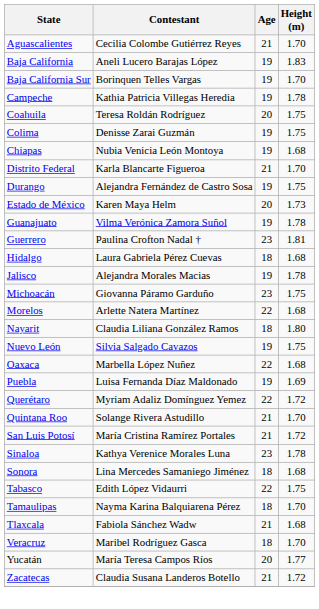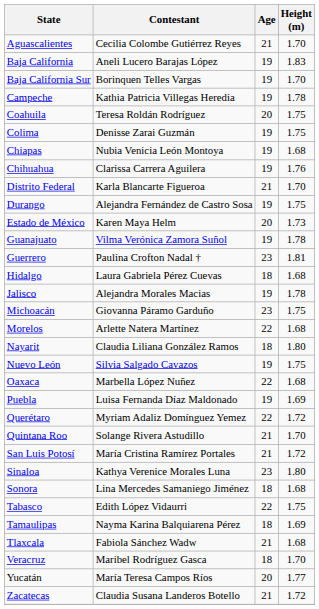 <table class="wikitable sortable" style="font-size:95%;">
 <tr>
 <th>State</th>
 <th>Contestant</th>
 <th>Age</th>
 <th>Height<br> (m)</th>
 </tr>
 <tr>
 <td> <a href='#'>Aguascalientes</a></td>
 <td>Cecilia Colombe Gutiérrez Reyes</td>
 <td align="center">21</td>
 <td align="center">1.70</td>
 </tr>
 <tr>
 <td> <a href='#'>Baja California</a></td>
 <td>Aneli Lucero Barajas López</td>
 <td align="center">19</td>
 <td align="center">1.83</td>
 </tr>
 <tr>
 <td> <a href='#'>Baja California Sur</a></td>
 <td>Borinquen Telles Vargas</td>
 <td align="center">19</td>
 <td align="center">1.70</td>
 </tr>
 <tr>
 <td> <a href='#'>Campeche</a></td>
 <td>Kathia Patricia Villegas Heredia</td>
 <td align="center">19</td>
 <td align="center">1.78</td>
 </tr>
 <tr>
 <td> <a href='#'>Coahuila</a></td>
 <td>Teresa Roldán Rodríguez</td>
 <td align="center">20</td>
 <td align="center">1.75</td>
 </tr>
 <tr>
 <td> <a href='#'>Colima</a></td>
 <td>Denisse Zarai Guzmán</td>
 <td align="center">19</td>
 <td align="center">1.75</td>
 </tr>
 <tr>
 <td> <a href='#'>Chiapas</a></td>
 <td>Nubia Venicia León Montoya</td>
 <td align="center">19</td>
 <td align="center">1.68</td>
+</tr>
+<tr>
+<td> <a href='#'>Chihuahua</a></td>
+<td>Clarissa Carrera Aguilera</td>
+<td align="center">19</td>
+<td align="center">1.76</td>
 </tr>
 <tr>
 <td> <a href='#'>Distrito Federal</a></td>
 <td>Karla Blancarte Figueroa</td>
 <td align="center">21</td>
 <td align="center">1.70</td>
 </tr>
 <tr>
 <td> <a href='#'>Durango</a></td>
 <td>Alejandra Fernández de Castro Sosa</td>
 <td align="center">19</td>
 <td align="center">1.75</td>
 </tr>
 <tr>
 <td> <a href='#'>Estado de México</a></td>
 <td>Karen Maya Helm</td>
 <td align="center">20</td>
 <td align="center">1.73</td>
 </tr>
 <tr>
 <td> <a href='#'>Guanajuato</a></td>
 <td><a href='#'>Vilma Verónica Zamora Suñol</a></td>
 <td align="center">19</td>
 <td align="center">1.78</td>
 </tr>
 <tr>
 <td> <a href='#'>Guerrero</a></td>
 <td>Paulina Crofton Nadal †</td>
 <td align="center">23</td>
 <td align="center">1.81</td>
 </tr>
 <tr>
 <td> <a href='#'>Hidalgo</a></td>
 <td>Laura Gabriela Pérez Cuevas</td>
 <td align="center">18</td>
 <td align="center">1.68</td>
 </tr>
 <tr>
 <td> <a href='#'>Jalisco</a></td>
 <td>Alejandra Morales Macias</td>
 <td align="center">19</td>
 <td align="center">1.78</td>
 </tr>
 <tr>
 <td> <a href='#'>Michoacán</a></td>
 <td>Giovanna Páramo Garduño</td>
 <td align="center">23</td>
 <td align="center">1.75</td>
 </tr>
 <tr>
 <td> <a href='#'>Morelos</a></td>
 <td>Arlette Natera Martínez</td>
 <td align="center">22</td>
 <td align="center">1.68</td>
 </tr>
 <tr>
 <td> <a href='#'>Nayarit</a></td>
 <td>Claudia Liliana González Ramos</td>
 <td align="center">18</td>
 <td align="center">1.80</td>
 </tr>
 <tr>
 <td> <a href='#'>Nuevo León</a></td>
 <td><a href='#'>Silvia Salgado Cavazos</a></td>
 <td align="center">19</td>
 <td align="center">1.75</td>
 </tr>
 <tr>
 <td> <a href='#'>Oaxaca</a></td>
 <td>Marbella López Nuñez</td>
 <td align="center">22</td>
 <td align="center">1.68</td>
 </tr>
 <tr>
 <td> <a href='#'>Puebla</a></td>
 <td>Luisa Fernanda Díaz Maldonado</td>
 <td align="center">19</td>
 <td align="center">1.69</td>
 </tr>
 <tr>
 <td> <a href='#'>Querétaro</a></td>
 <td>Myriam Adaliz Domínguez Yemez</td>
 <td align="center">22</td>
 <td align="center">1.72</td>
 </tr>
 <tr>
 <td> <a href='#'>Quintana Roo</a></td>
 <td>Solange Rivera Astudillo</td>
 <td align="center">21</td>
 <td align="center">1.70</td>
 </tr>
 <tr>
 <td> <a href='#'>San Luis Potosí</a></td>
 <td>María Cristina Ramírez Portales</td>
 <td align="center">21</td>
 <td align="center">1.72</td>
 </tr>
 <tr>
 <td> <a href='#'>Sinaloa</a></td>
 <td>Kathya Verenice Morales Luna</td>
 <td align="center">23</td>
-<td align="center">1.78</td>
+<td align="center">1.80</td>
 </tr>
 <tr>
 <td> <a href='#'>Sonora</a></td>
 <td>Lina Mercedes Samaniego Jiménez</td>
 <td align="center">18</td>
 <td align="center">1.68</td>
 </tr>
 <tr>
 <td> <a href='#'>Tabasco</a></td>
 <td>Edith López Vidaurri</td>
 <td align="center">22</td>
 <td align="center">1.75</td>
 </tr>
 <tr>
 <td> <a href='#'>Tamaulipas</a></td>
 <td>Nayma Karina Balquiarena Pérez</td>
 <td align="center">18</td>
-<td align="center">1.70</td>
+<td align="center">1.69</td>
 </tr>
 <tr>
 <td> <a href='#'>Tlaxcala</a></td>
 <td>Fabiola Sánchez Wadw</td>
 <td align="center">21</td>
 <td align="center">1.68</td>
 </tr>
 <tr>
 <td> <a href='#'>Veracruz</a></td>
 <td>Maribel Rodríguez Gasca</td>
 <td align="center">18</td>
 <td align="center">1.70</td>
 </tr>
 <tr>
 <td> Yucatán</td>
 <td>María Teresa Campos Ríos</td>
 <td align="center">20</td>
 <td align="center">1.77</td>
 </tr>
 <tr>
 <td> <a href='#'>Zacatecas</a></td>
 <td>Claudia Susana Landeros Botello</td>
 <td align="center">21</td>
 <td align="center">1.72</td>
 </tr>
 <tr>
 </tr>
 </table>
